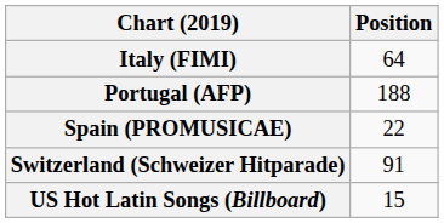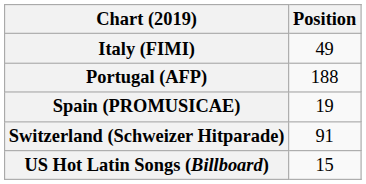 <table class="wikitable sortable plainrowheaders" style="text-align:center">
 <tr>
 <th scope="col">Chart (2019)</th>
 <th scope="col">Position</th>
 </tr>
 <tr>
 <th scope="row">Italy (FIMI)</th>
-<td>64</td>
+<td>49</td>
 </tr>
 <tr>
 <th scope="row">Portugal (AFP)</th>
 <td>188</td>
 </tr>
 <tr>
 <th scope="row">Spain (PROMUSICAE)</th>
-<td>22</td>
+<td>19</td>
 </tr>
 <tr>
 <th scope="row">Switzerland (Schweizer Hitparade)</th>
 <td>91</td>
 </tr>
 <tr>
 <th scope="row">US Hot Latin Songs (<em>Billboard</em>)</th>
 <td>15</td>
 </tr>
 </table>
